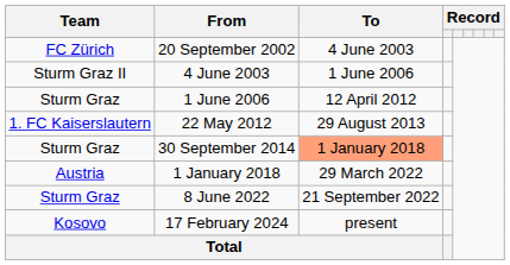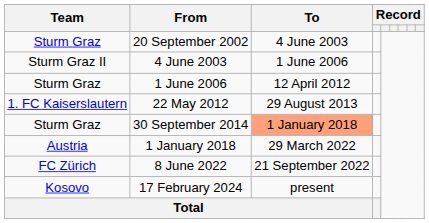 <table class="wikitable" style="text-align: center">
 <tr>
 <th rowspan="2">Team</th>
 <th rowspan="2">From</th>
 <th rowspan="2">To</th>
 <th colspan="6">Record</th>
 </tr>
 <tr>
 <th></th>
 <th></th>
 <th></th>
 <th></th>
 <th></th>
 <th></th>
 </tr>
 <tr>
-<td><a href='#'>FC Zürich</a></td>
+<td><a href='#'>Sturm Graz</a></td>
 <td>20 September 2002</td>
 <td>4 June 2003<br></td>
 <td></td>
 </tr>
 <tr>
 <td>Sturm Graz II</td>
 <td>4 June 2003</td>
 <td>1 June 2006<br></td>
 <td></td>
 </tr>
 <tr>
 <td>Sturm Graz</td>
 <td>1 June 2006</td>
 <td>12 April 2012<br></td>
 <td></td>
 </tr>
 <tr>
 <td><a href='#'>1. FC Kaiserslautern</a></td>
 <td>22 May 2012</td>
 <td>29 August 2013<br></td>
 <td></td>
 </tr>
 <tr>
 <td>Sturm Graz</td>
 <td>30 September 2014</td>
 <td style="background: lightsalmon;">1 January 2018<br></td>
 <td></td>
 </tr>
 <tr>
 <td><a href='#'>Austria</a></td>
 <td>1 January 2018</td>
 <td>29 March 2022<br></td>
 <td></td>
 </tr>
 <tr>
-<td><a href='#'>Sturm Graz</a></td>
+<td><a href='#'>FC Zürich</a></td>
 <td>8 June 2022</td>
 <td>21 September 2022<br></td>
 <td></td>
 </tr>
 <tr>
 <td><a href='#'>Kosovo</a></td>
 <td>17 February 2024</td>
 <td>present<br></td>
 <td></td>
 </tr>
 <tr>
 <th colspan="3">Total<br></th>
 <th></th>
 </tr>
 </table>
